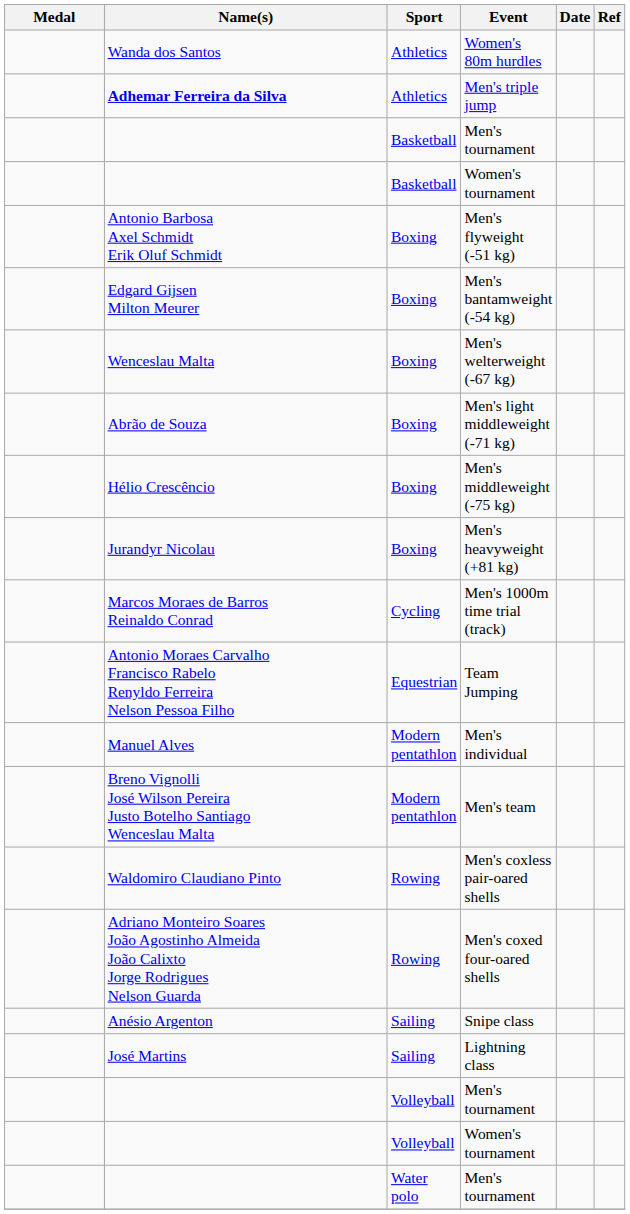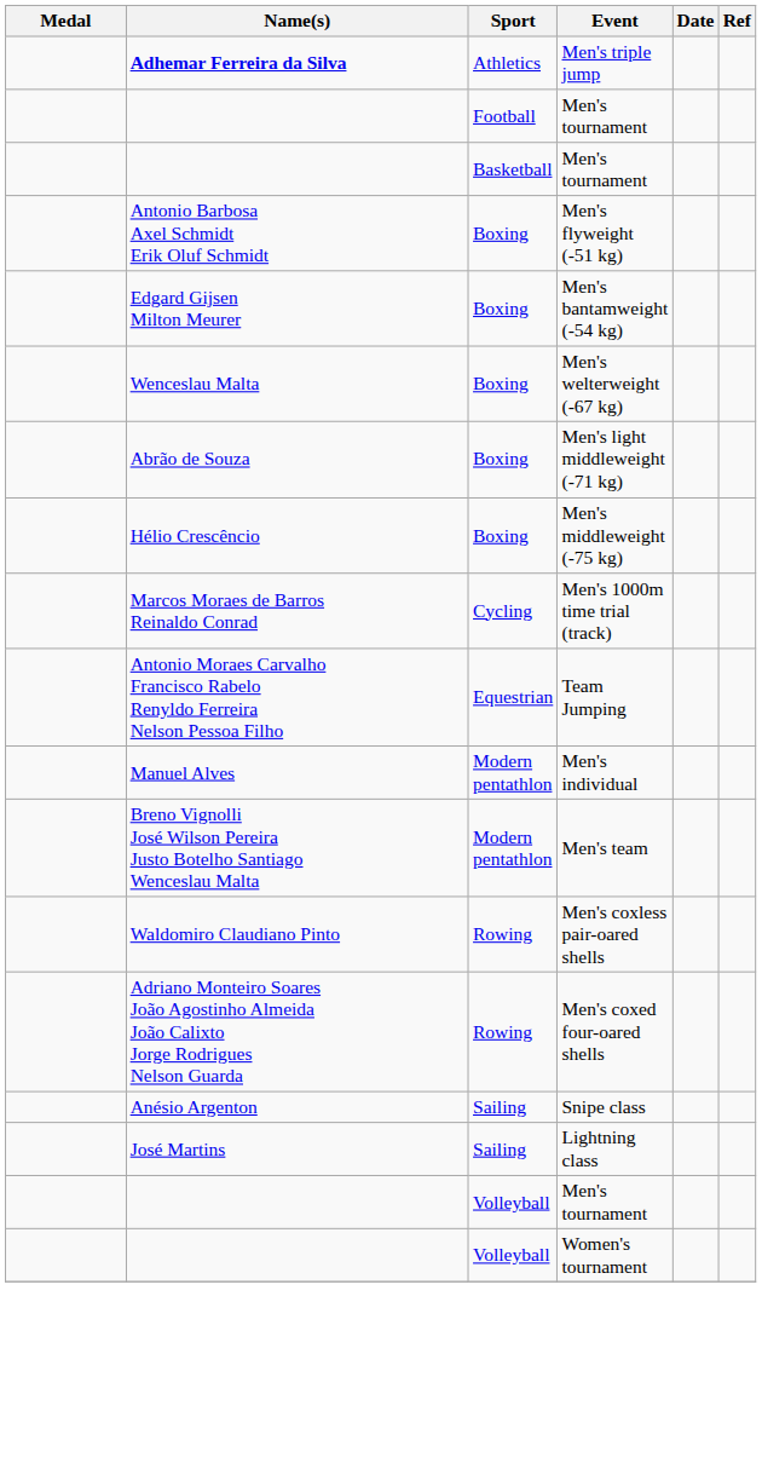 <table class="wikitable sortable" style="font-size: 95%;">
 <tr>
 <th style="width:6em">Medal</th>
 <th style="width:18em">Name(s)</th>
 <th>Sport</th>
 <th>Event</th>
 <th>Date</th>
 <th>Ref</th>
-</tr>
-<tr>
-<td></td>
-<td><a href='#'>Wanda dos Santos</a></td>
-<td><a href='#'>Athletics</a></td>
-<td><a href='#'>Women's 80m hurdles</a></td>
-<td></td>
-<td></td>
 </tr>
 <tr>
 <td></td>
 <td><strong><a href='#'>Adhemar Ferreira da Silva</a></strong></td>
 <td><a href='#'>Athletics</a></td>
 <td><a href='#'>Men's triple jump</a></td>
 <td></td>
 <td></td>
 </tr>
 <tr>
 <td></td>
 <td><br></td>
-<td><a href='#'>Basketball</a></td>
+<td><a href='#'>Football</a></td>
 <td>Men's tournament</td>
 <td></td>
 <td></td>
 </tr>
 <tr>
 <td></td>
 <td><br></td>
 <td><a href='#'>Basketball</a></td>
-<td>Women's tournament</td>
+<td>Men's tournament</td>
 <td></td>
 <td></td>
 </tr>
 <tr>
 <td></td>
 <td><a href='#'>Antonio Barbosa</a> <br> <a href='#'>Axel Schmidt</a> <br> <a href='#'>Erik Oluf Schmidt</a></td>
 <td><a href='#'>Boxing</a></td>
 <td>Men's flyweight (-51 kg)</td>
 <td></td>
 <td></td>
 </tr>
 <tr>
 <td></td>
 <td><a href='#'>Edgard Gijsen</a> <br> <a href='#'>Milton Meurer</a></td>
 <td><a href='#'>Boxing</a></td>
 <td>Men's bantamweight (-54 kg)</td>
 <td></td>
 <td></td>
 </tr>
 <tr>
 <td></td>
 <td><a href='#'>Wenceslau Malta</a></td>
 <td><a href='#'>Boxing</a></td>
 <td>Men's welterweight (-67 kg)</td>
 <td></td>
 <td></td>
 </tr>
 <tr>
 <td></td>
 <td><a href='#'>Abrão de Souza</a></td>
 <td><a href='#'>Boxing</a></td>
 <td>Men's light middleweight (-71 kg)</td>
 <td></td>
 <td></td>
 </tr>
 <tr>
 <td></td>
 <td><a href='#'>Hélio Crescêncio</a></td>
 <td><a href='#'>Boxing</a></td>
 <td>Men's middleweight (-75 kg)</td>
-<td></td>
-<td></td>
-</tr>
-<tr>
-<td></td>
-<td><a href='#'>Jurandyr Nicolau</a></td>
-<td><a href='#'>Boxing</a></td>
-<td>Men's heavyweight (+81 kg)</td>
 <td></td>
 <td></td>
 </tr>
 <tr>
 <td></td>
 <td><a href='#'>Marcos Moraes de Barros</a> <br> <a href='#'>Reinaldo Conrad</a></td>
 <td><a href='#'>Cycling</a></td>
 <td>Men's 1000m time trial (track)</td>
 <td></td>
 <td></td>
 </tr>
 <tr>
 <td></td>
 <td><a href='#'>Antonio Moraes Carvalho</a><br><a href='#'>Francisco Rabelo</a><br><a href='#'>Renyldo Ferreira</a><br><a href='#'>Nelson Pessoa Filho</a></td>
 <td><a href='#'>Equestrian</a></td>
 <td>Team Jumping</td>
 <td></td>
 <td></td>
 </tr>
 <tr>
 <td></td>
 <td><a href='#'>Manuel Alves</a></td>
 <td><a href='#'>Modern pentathlon</a></td>
 <td>Men's individual</td>
 <td></td>
 <td></td>
 </tr>
 <tr>
 <td></td>
 <td><a href='#'>Breno Vignolli</a> <br> <a href='#'>José Wilson Pereira</a> <br> <a href='#'>Justo Botelho Santiago</a> <br> <a href='#'>Wenceslau Malta</a></td>
 <td><a href='#'>Modern pentathlon</a></td>
 <td>Men's team</td>
 <td></td>
 <td></td>
 </tr>
 <tr>
 <td></td>
 <td><a href='#'>Waldomiro Claudiano Pinto</a></td>
 <td><a href='#'>Rowing</a></td>
 <td>Men's coxless pair-oared shells</td>
 <td></td>
 <td></td>
 </tr>
 <tr>
 <td></td>
 <td><a href='#'>Adriano Monteiro Soares</a> <br> <a href='#'>João Agostinho Almeida</a> <br> <a href='#'>João Calixto</a> <br> <a href='#'>Jorge Rodrigues</a> <br> <a href='#'>Nelson Guarda</a></td>
 <td><a href='#'>Rowing</a></td>
 <td>Men's coxed four-oared shells</td>
 <td></td>
 <td></td>
 </tr>
 <tr>
 <td></td>
 <td><a href='#'>Anésio Argenton</a></td>
 <td><a href='#'>Sailing</a></td>
 <td>Snipe class</td>
 <td></td>
 <td></td>
 </tr>
 <tr>
 <td></td>
 <td><a href='#'>José Martins</a></td>
 <td><a href='#'>Sailing</a></td>
 <td>Lightning class</td>
 <td></td>
 <td></td>
 </tr>
 <tr>
 <td></td>
 <td><br></td>
 <td><a href='#'>Volleyball</a></td>
 <td>Men's tournament</td>
 <td></td>
 <td></td>
 </tr>
 <tr>
 <td></td>
 <td><br></td>
 <td><a href='#'>Volleyball</a></td>
 <td>Women's tournament</td>
 <td></td>
 <td></td>
 </tr>
 <tr>
-<td></td>
-<td><br></td>
-<td><a href='#'>Water polo</a></td>
-<td>Men's tournament</td>
-<td></td>
-<td></td>
-</tr>
-<tr>
 </tr>
 </table>
